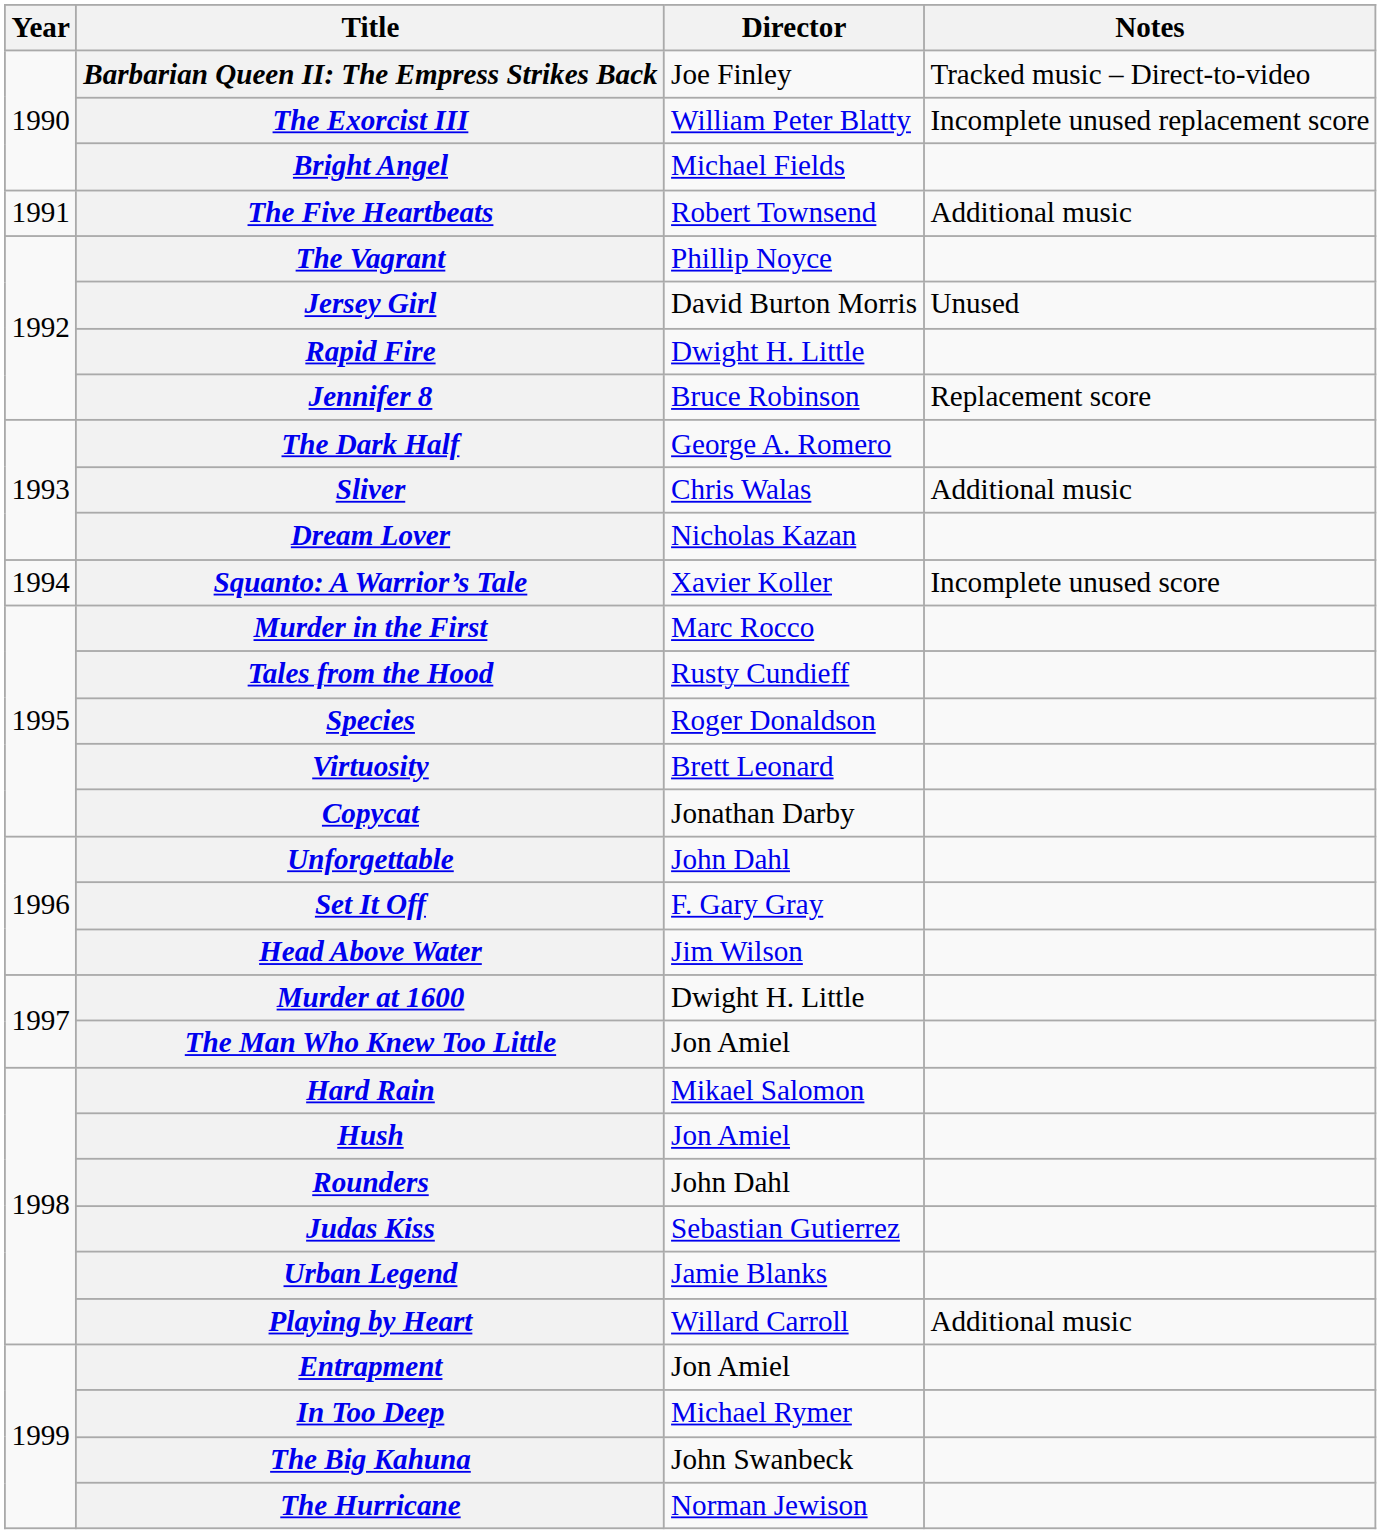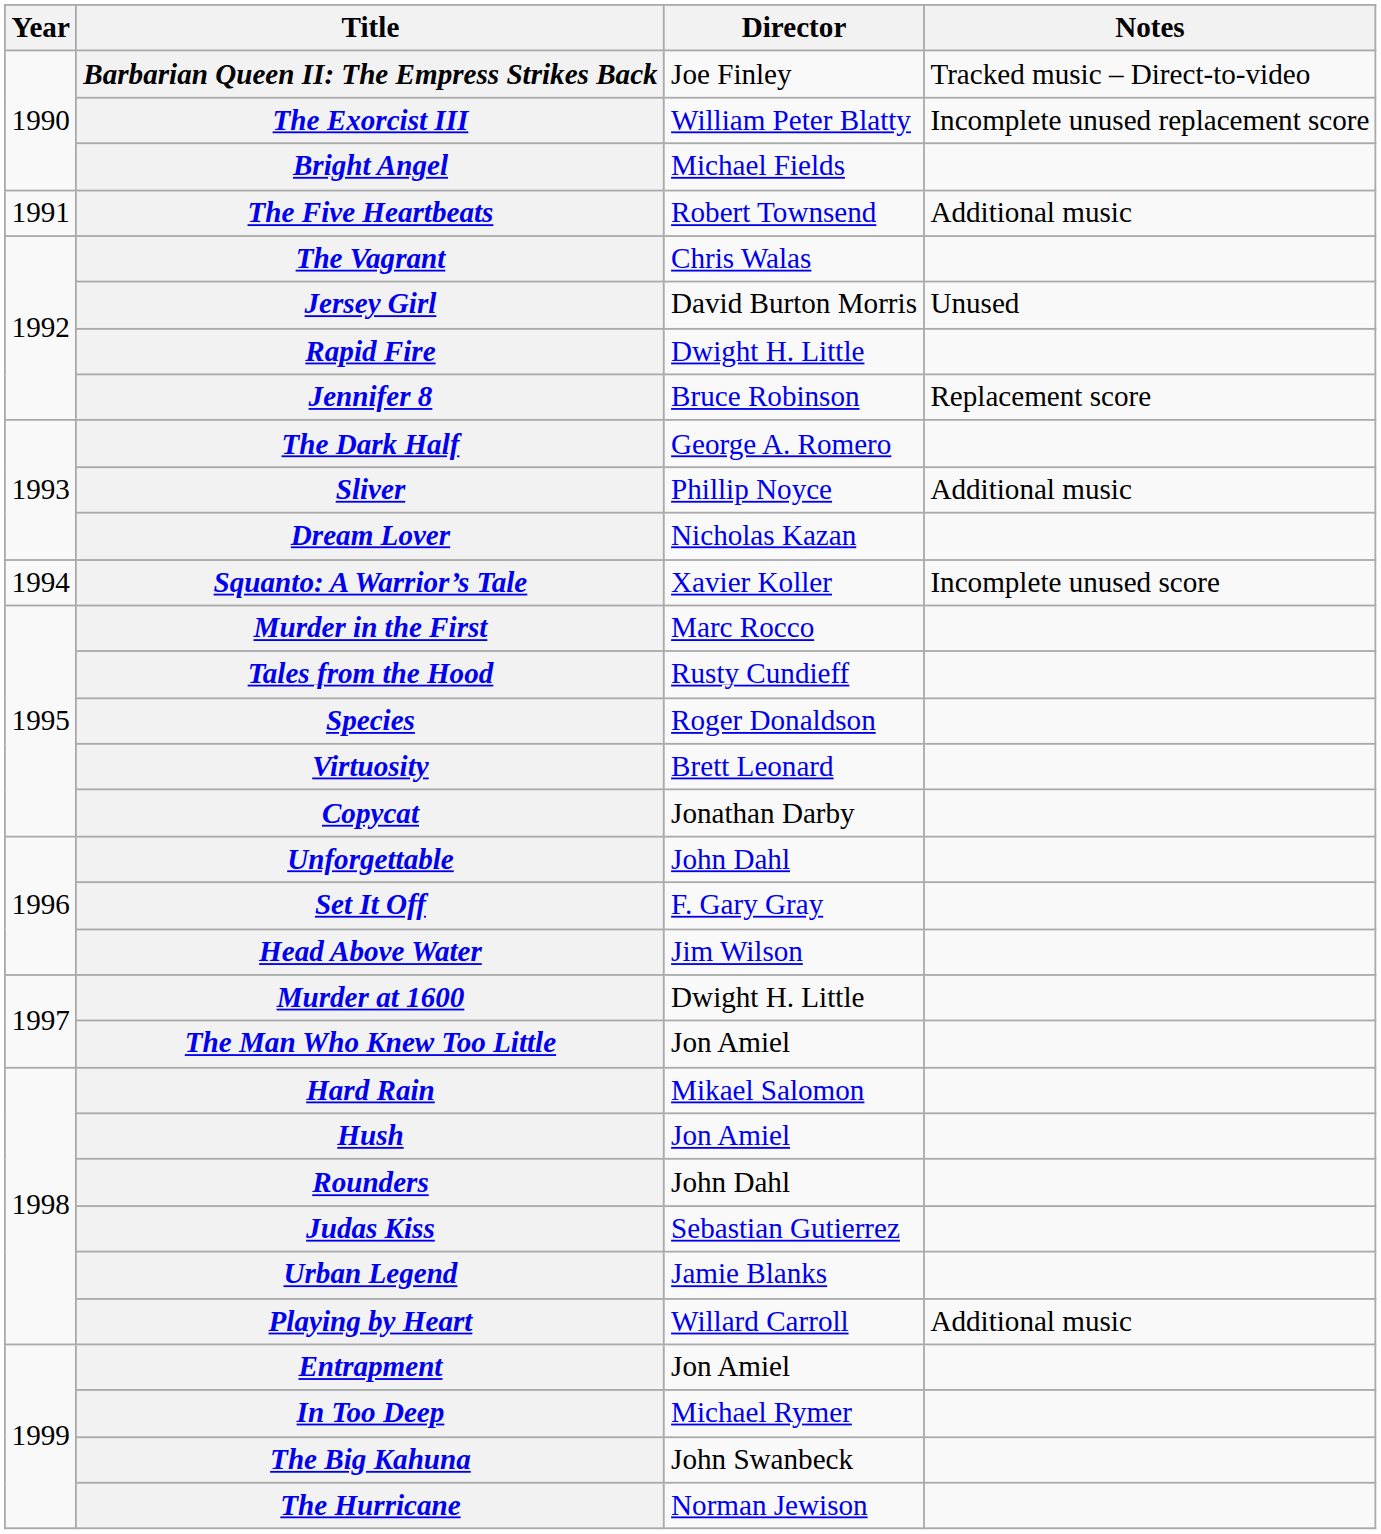 <table class="wikitable sortable plainrowheaders">
 <tr>
 <th>Year</th>
 <th>Title</th>
 <th>Director</th>
 <th>Notes</th>
 </tr>
 <tr>
 <td rowspan="3">1990</td>
 <th scope="row" style="text-align:center;"><em>Barbarian Queen II: The Empress Strikes Back</em></th>
 <td>Joe Finley</td>
 <td>Tracked music – Direct-to-video</td>
 </tr>
 <tr>
 <th scope="row" style="text-align:center;"><em><a href='#'>The Exorcist III</a></em></th>
 <td><a href='#'>William Peter Blatty</a></td>
 <td>Incomplete unused replacement score</td>
 </tr>
 <tr>
 <th scope="row" style="text-align:center;"><em><a href='#'>Bright Angel</a></em></th>
 <td><a href='#'>Michael Fields</a></td>
 <td></td>
 </tr>
 <tr>
 <td rowspan="1">1991</td>
 <th scope="row" style="text-align:center;"><em><a href='#'>The Five Heartbeats</a></em></th>
 <td><a href='#'>Robert Townsend</a></td>
 <td>Additional music</td>
 </tr>
 <tr>
 <td rowspan="4">1992</td>
 <th scope="row" style="text-align:center;"><em><a href='#'>The Vagrant</a></em></th>
-<td><a href='#'>Phillip Noyce</a></td>
+<td><a href='#'>Chris Walas</a></td>
 <td></td>
 </tr>
 <tr>
 <th scope="row" style="text-align:center;"><em><a href='#'>Jersey Girl</a></em></th>
 <td>David Burton Morris</td>
 <td>Unused</td>
 </tr>
 <tr>
 <th scope="row" style="text-align:center;"><em><a href='#'>Rapid Fire</a></em></th>
 <td><a href='#'>Dwight H. Little</a></td>
 <td></td>
 </tr>
 <tr>
 <th scope="row" style="text-align:center;"><em><a href='#'>Jennifer 8</a></em></th>
 <td><a href='#'>Bruce Robinson</a></td>
 <td>Replacement score</td>
 </tr>
 <tr>
 <td rowspan="3">1993</td>
 <th scope="row" style="text-align:center;"><em><a href='#'>The Dark Half</a></em></th>
 <td><a href='#'>George A. Romero</a></td>
 <td></td>
 </tr>
 <tr>
 <th scope="row" style="text-align:center;"><em><a href='#'>Sliver</a></em></th>
-<td><a href='#'>Chris Walas</a></td>
+<td><a href='#'>Phillip Noyce</a></td>
 <td>Additional music</td>
 </tr>
 <tr>
 <th scope="row" style="text-align:center;"><em><a href='#'>Dream Lover</a></em></th>
 <td><a href='#'>Nicholas Kazan</a></td>
 <td></td>
 </tr>
 <tr>
 <td>1994</td>
 <th scope="row" style="text-align:center;"><em><a href='#'>Squanto: A Warrior’s Tale</a></em></th>
 <td><a href='#'>Xavier Koller</a></td>
 <td>Incomplete unused score</td>
 </tr>
 <tr>
 <td rowspan="5">1995</td>
 <th scope="row" style="text-align:center;"><em><a href='#'>Murder in the First</a></em></th>
 <td><a href='#'>Marc Rocco</a></td>
 <td></td>
 </tr>
 <tr>
 <th scope="row" style="text-align:center;"><em><a href='#'>Tales from the Hood</a></em></th>
 <td><a href='#'>Rusty Cundieff</a></td>
 <td></td>
 </tr>
 <tr>
 <th scope="row" style="text-align:center;"><em><a href='#'>Species</a></em></th>
 <td><a href='#'>Roger Donaldson</a></td>
 <td></td>
 </tr>
 <tr>
 <th scope="row" style="text-align:center;"><em><a href='#'>Virtuosity</a></em></th>
 <td><a href='#'>Brett Leonard</a></td>
 <td></td>
 </tr>
 <tr>
 <th scope="row" style="text-align:center;"><em><a href='#'>Copycat</a></em></th>
 <td>Jonathan Darby</td>
 <td></td>
 </tr>
 <tr>
 <td rowspan="3">1996</td>
 <th scope="row" style="text-align:center;"><em><a href='#'>Unforgettable</a></em></th>
 <td><a href='#'>John Dahl</a></td>
 <td></td>
 </tr>
 <tr>
 <th scope="row" style="text-align:center;"><em><a href='#'>Set It Off</a></em></th>
 <td><a href='#'>F. Gary Gray</a></td>
 <td></td>
 </tr>
 <tr>
 <th scope="row" style="text-align:center;"><em><a href='#'>Head Above Water</a></em></th>
 <td><a href='#'>Jim Wilson</a></td>
 <td></td>
 </tr>
 <tr>
 <td rowspan="2">1997</td>
 <th scope="row" style="text-align:center;"><em><a href='#'>Murder at 1600</a></em></th>
 <td>Dwight H. Little</td>
 <td></td>
 </tr>
 <tr>
 <th scope="row" style="text-align:center;"><em><a href='#'>The Man Who Knew Too Little</a></em></th>
 <td>Jon Amiel</td>
 <td></td>
 </tr>
 <tr>
 <td rowspan="6">1998</td>
 <th scope="row" style="text-align:center;"><em><a href='#'>Hard Rain</a></em></th>
 <td><a href='#'>Mikael Salomon</a></td>
 <td></td>
 </tr>
 <tr>
 <th scope="row" style="text-align:center;"><em><a href='#'>Hush</a></em></th>
 <td><a href='#'>Jon Amiel</a></td>
 <td></td>
 </tr>
 <tr>
 <th scope="row" style="text-align:center;"><em><a href='#'>Rounders</a></em></th>
 <td>John Dahl</td>
 <td></td>
 </tr>
 <tr>
 <th scope="row" style="text-align:center;"><em><a href='#'>Judas Kiss</a></em></th>
 <td><a href='#'>Sebastian Gutierrez</a></td>
 <td></td>
 </tr>
 <tr>
 <th scope="row" style="text-align:center;"><em><a href='#'>Urban Legend</a></em></th>
 <td><a href='#'>Jamie Blanks</a></td>
 <td></td>
 </tr>
 <tr>
 <th scope="row" style="text-align:center;"><em><a href='#'>Playing by Heart</a></em></th>
 <td><a href='#'>Willard Carroll</a></td>
 <td>Additional music</td>
 </tr>
 <tr>
 <td rowspan="4">1999</td>
 <th scope="row" style="text-align:center;"><em><a href='#'>Entrapment</a></em></th>
 <td>Jon Amiel</td>
 <td></td>
 </tr>
 <tr>
 <th scope="row" style="text-align:center;"><em><a href='#'>In Too Deep</a></em></th>
 <td><a href='#'>Michael Rymer</a></td>
 <td></td>
 </tr>
 <tr>
 <th scope="row" style="text-align:center;"><em><a href='#'>The Big Kahuna</a></em></th>
 <td>John Swanbeck</td>
 <td></td>
 </tr>
 <tr>
 <th scope="row" style="text-align:center;"><em><a href='#'>The Hurricane</a></em></th>
 <td><a href='#'>Norman Jewison</a></td>
 <td></td>
 </tr>
 </table>
